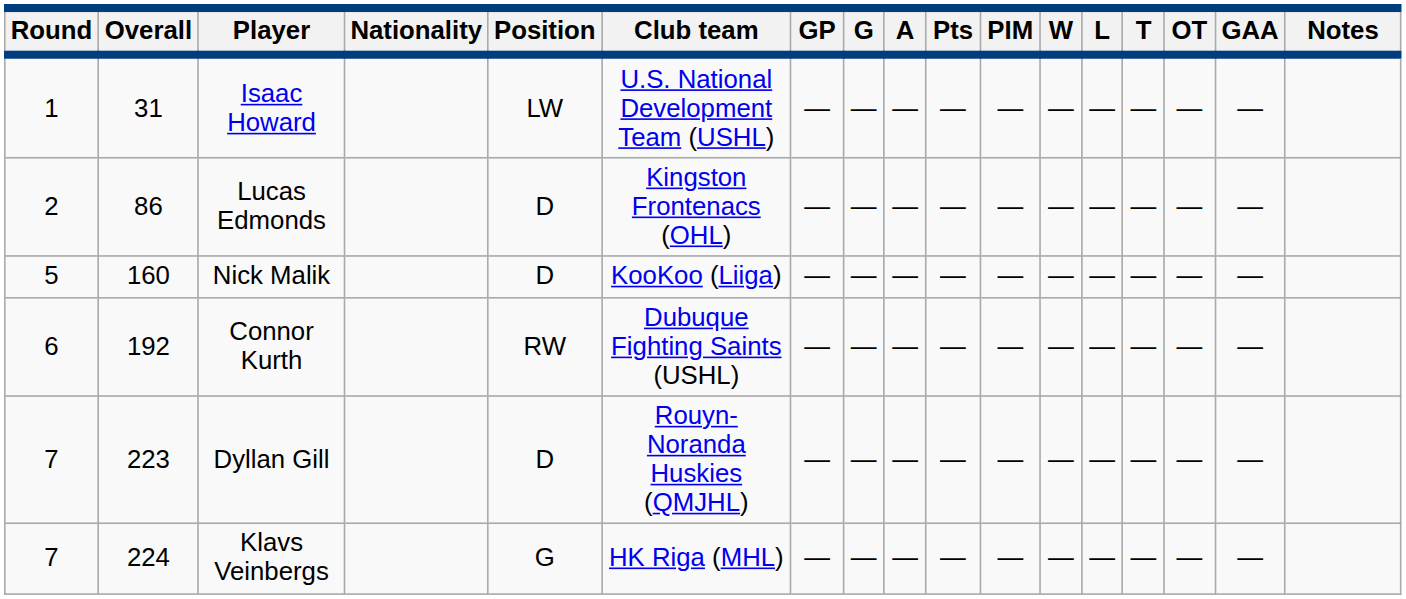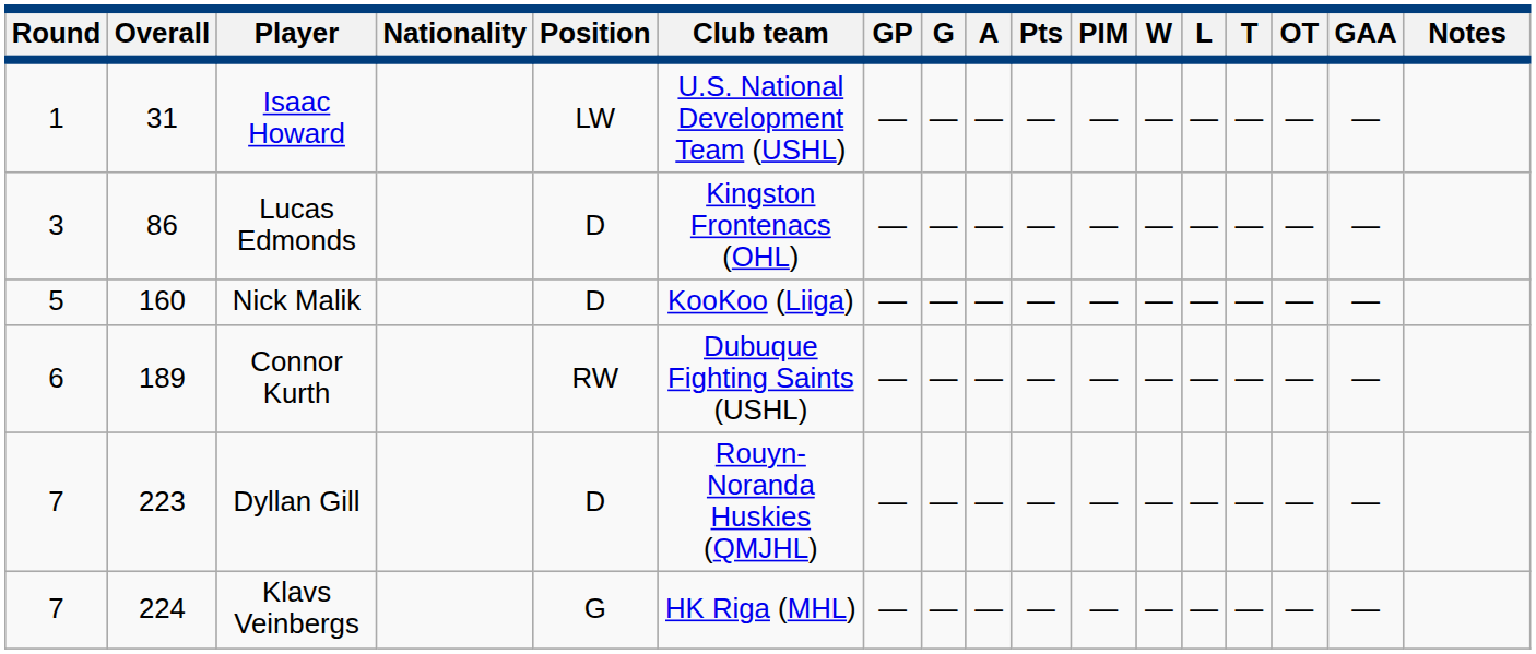 <table class="wikitable sortable" style="text-align:center">
 <tr style= "background:#FFFFFF; border-top:#003D7C 5px solid; border-bottom:#003D7C 5px solid;">
 <th style="width:3em">Round</th>
 <th style="width:4em">Overall</th>
 <th style="width:15em">Player</th>
 <th style="width:3em">Nationality</th>
 <th style="width:3em">Position</th>
 <th style="width:20em">Club team</th>
 <th style="width:3em">GP</th>
 <th style="width:3em">G</th>
 <th style="width:3em">A</th>
 <th style="width:3em">Pts</th>
 <th style="width:3em">PIM</th>
 <th style="width:3em">W</th>
 <th style="width:3em">L</th>
 <th style="width:3em">T</th>
 <th style="width:3em">OT</th>
 <th style="width:3em">GAA</th>
 <th style="width:20em">Notes</th>
 </tr>
 <tr>
 <td>1</td>
 <td>31</td>
 <td><a href='#'>Isaac Howard</a></td>
 <td></td>
 <td>LW</td>
 <td><a href='#'>U.S. National Development Team</a> (<a href='#'>USHL</a>)</td>
 <td>—</td>
 <td>—</td>
 <td>—</td>
 <td>—</td>
 <td>—</td>
 <td>—</td>
 <td>—</td>
 <td>—</td>
 <td>—</td>
 <td>—</td>
 <td></td>
 </tr>
 <tr>
-<td>2</td>
+<td>3</td>
 <td>86</td>
 <td>Lucas Edmonds</td>
 <td></td>
 <td>D</td>
 <td><a href='#'>Kingston Frontenacs</a> (<a href='#'>OHL</a>)</td>
 <td>—</td>
 <td>—</td>
 <td>—</td>
 <td>—</td>
 <td>—</td>
 <td>—</td>
 <td>—</td>
 <td>—</td>
 <td>—</td>
 <td>—</td>
 <td></td>
 </tr>
 <tr>
 <td>5</td>
 <td>160</td>
 <td>Nick Malik</td>
 <td></td>
 <td>D</td>
 <td><a href='#'>KooKoo</a> (<a href='#'>Liiga</a>)</td>
 <td>—</td>
 <td>—</td>
 <td>—</td>
 <td>—</td>
 <td>—</td>
 <td>—</td>
 <td>—</td>
 <td>—</td>
 <td>—</td>
 <td>—</td>
 <td></td>
 </tr>
 <tr>
 <td>6</td>
-<td>192</td>
+<td>189</td>
 <td>Connor Kurth</td>
 <td></td>
 <td>RW</td>
 <td><a href='#'>Dubuque Fighting Saints</a> (USHL)</td>
 <td>—</td>
 <td>—</td>
 <td>—</td>
 <td>—</td>
 <td>—</td>
 <td>—</td>
 <td>—</td>
 <td>—</td>
 <td>—</td>
 <td>—</td>
 <td></td>
 </tr>
 <tr>
 <td>7</td>
 <td>223</td>
 <td>Dyllan Gill</td>
 <td></td>
 <td>D</td>
 <td><a href='#'>Rouyn-Noranda Huskies</a> (<a href='#'>QMJHL</a>)</td>
 <td>—</td>
 <td>—</td>
 <td>—</td>
 <td>—</td>
 <td>—</td>
 <td>—</td>
 <td>—</td>
 <td>—</td>
 <td>—</td>
 <td>—</td>
 <td></td>
 </tr>
 <tr>
 <td>7</td>
 <td>224</td>
 <td>Klavs Veinbergs</td>
 <td></td>
 <td>G</td>
 <td><a href='#'>HK Riga</a> (<a href='#'>MHL</a>)</td>
 <td>—</td>
 <td>—</td>
 <td>—</td>
 <td>—</td>
 <td>—</td>
 <td>—</td>
 <td>—</td>
 <td>—</td>
 <td>—</td>
 <td>—</td>
 <td></td>
 </tr>
 </table>
